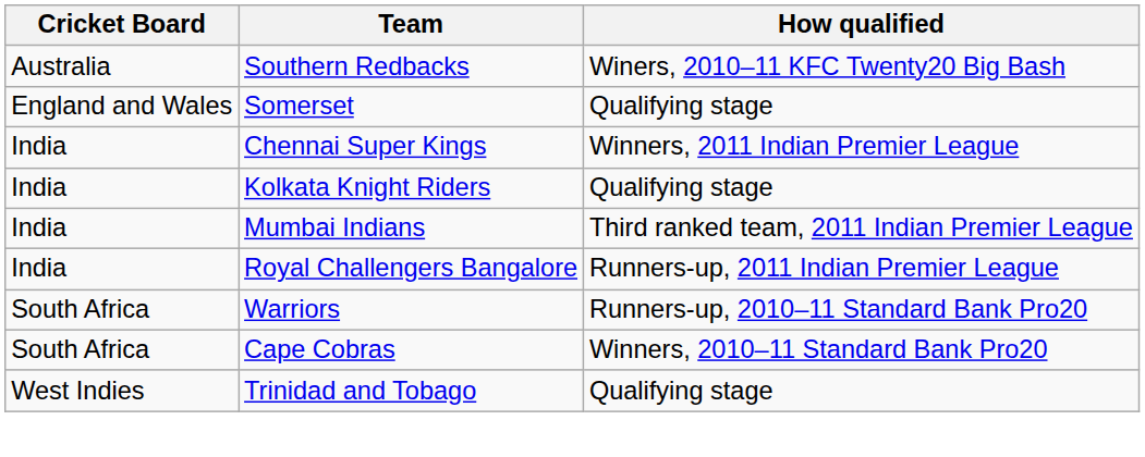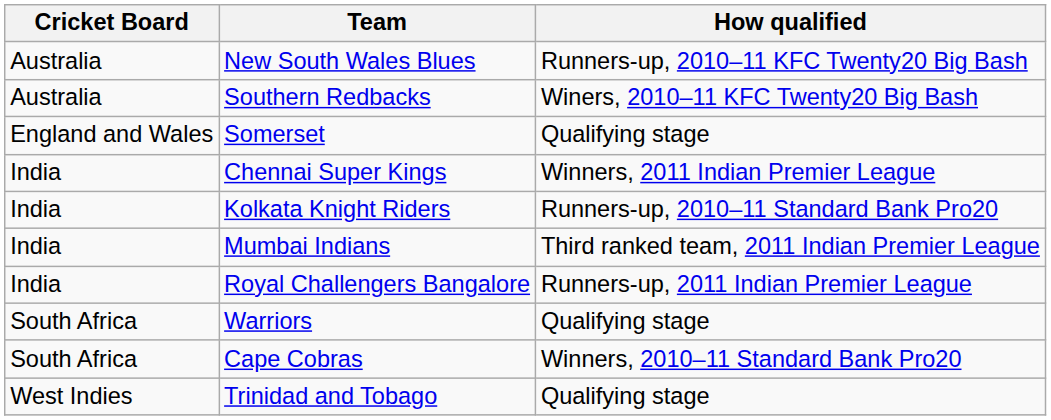 <table class="wikitable">
 <tr>
 <th>Cricket Board</th>
 <th>Team</th>
 <th>How qualified</th>
+</tr>
+<tr>
+<td>Australia</td>
+<td><a href='#'>New South Wales Blues</a></td>
+<td>Runners-up,  <a href='#'>2010–11 KFC Twenty20 Big Bash</a></td>
 </tr>
 <tr>
 <td>Australia</td>
 <td><a href='#'>Southern Redbacks</a></td>
 <td>Winers, <a href='#'>2010–11 KFC Twenty20 Big Bash</a></td>
 </tr>
 <tr>
 <td>England and Wales</td>
 <td><a href='#'>Somerset</a></td>
 <td>Qualifying stage</td>
 </tr>
 <tr>
 <td>India</td>
 <td><a href='#'>Chennai Super Kings</a></td>
 <td>Winners, <a href='#'>2011 Indian Premier League</a></td>
 </tr>
 <tr>
 <td>India</td>
 <td><a href='#'>Kolkata Knight Riders</a></td>
-<td>Qualifying stage</td>
+<td>Runners-up, <a href='#'>2010–11 Standard Bank Pro20</a></td>
 </tr>
 <tr>
 <td>India</td>
 <td><a href='#'>Mumbai Indians</a></td>
 <td>Third ranked team, <a href='#'>2011 Indian Premier League</a></td>
 </tr>
 <tr>
 <td>India</td>
 <td><a href='#'>Royal Challengers Bangalore</a></td>
 <td>Runners-up, <a href='#'>2011 Indian Premier League</a></td>
 </tr>
 <tr>
 <td>South Africa</td>
 <td><a href='#'>Warriors</a></td>
-<td>Runners-up, <a href='#'>2010–11 Standard Bank Pro20</a></td>
+<td>Qualifying stage</td>
 </tr>
 <tr>
 <td>South Africa</td>
 <td><a href='#'>Cape Cobras</a></td>
 <td>Winners, <a href='#'>2010–11 Standard Bank Pro20</a></td>
 </tr>
 <tr>
 <td>West Indies</td>
 <td><a href='#'>Trinidad and Tobago</a></td>
 <td>Qualifying stage</td>
 </tr>
 </table>
